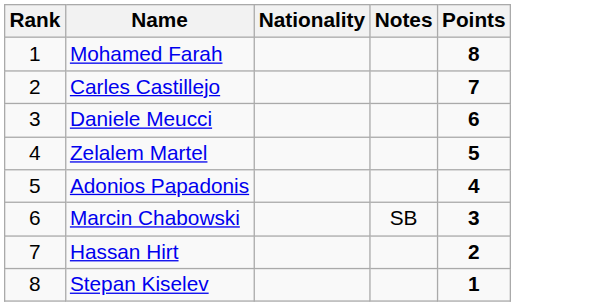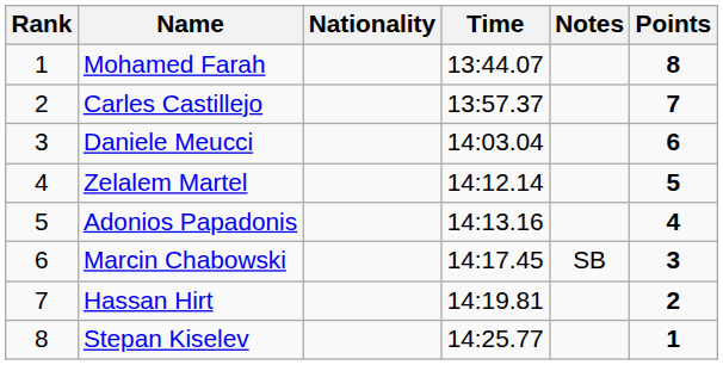 <table class="wikitable sortable" style="text-align:center">
 <tr>
 <th>Rank</th>
 <th>Name</th>
 <th>Nationality</th>
+<th>Time</th>
 <th>Notes</th>
 <th>Points</th>
 </tr>
 <tr>
 <td>1</td>
 <td align=left><a href='#'>Mohamed Farah</a></td>
 <td align=left></td>
+<td>13:44.07</td>
 <td></td>
 <td><strong>8</strong></td>
 </tr>
 <tr>
 <td>2</td>
 <td align=left><a href='#'>Carles Castillejo</a></td>
 <td align=left></td>
+<td>13:57.37</td>
 <td></td>
 <td><strong>7</strong></td>
 </tr>
 <tr>
 <td>3</td>
 <td align=left><a href='#'>Daniele Meucci</a></td>
 <td align=left></td>
+<td>14:03.04</td>
 <td></td>
 <td><strong>6</strong></td>
 </tr>
 <tr>
 <td>4</td>
 <td align=left><a href='#'>Zelalem Martel</a></td>
 <td align=left></td>
+<td>14:12.14</td>
 <td></td>
 <td><strong>5</strong></td>
 </tr>
 <tr>
 <td>5</td>
 <td align=left><a href='#'>Adonios Papadonis</a></td>
 <td align=left></td>
+<td>14:13.16</td>
 <td></td>
 <td><strong>4</strong></td>
 </tr>
 <tr>
 <td>6</td>
 <td align=left><a href='#'>Marcin Chabowski</a></td>
 <td align=left></td>
+<td>14:17.45</td>
 <td>SB</td>
 <td><strong>3</strong></td>
 </tr>
 <tr>
 <td>7</td>
 <td align=left><a href='#'>Hassan Hirt</a></td>
 <td align=left></td>
+<td>14:19.81</td>
 <td></td>
 <td><strong>2</strong></td>
 </tr>
 <tr>
 <td>8</td>
 <td align=left><a href='#'>Stepan Kiselev</a></td>
 <td align=left></td>
+<td>14:25.77</td>
 <td></td>
 <td><strong>1</strong></td>
 </tr>
 </table>
